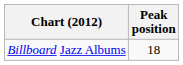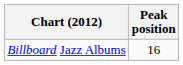 <table class="wikitable">
 <tr>
 <th>Chart (2012)</th>
 <th>Peak<br>position</th>
 </tr>
 <tr>
 <td><a href='#'><em>Billboard</em></a> <a href='#'>Jazz Albums</a></td>
-<td style="text-align:center">18</td>
+<td style="text-align:center">16</td>
 </tr>
 </table>
